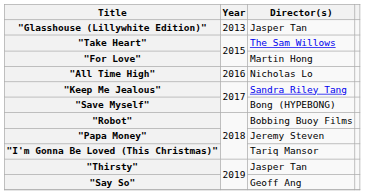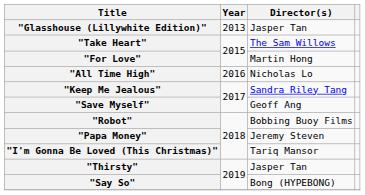 <table class="wikitable plainrowheaders">
 <tr>
 <th scope="col">Title</th>
 <th scope="col">Year</th>
 <th scope="col">Director(s)</th>
 <th scope="col"></th>
 </tr>
 <tr>
 <th scope="row">"Glasshouse (Lillywhite Edition)"</th>
 <td>2013</td>
 <td>Jasper Tan</td>
 <td style="text-align:center"></td>
 </tr>
 <tr>
 <th scope="row">"Take Heart"</th>
 <td rowspan="2">2015</td>
 <td><a href='#'>The Sam Willows</a></td>
 <td style="text-align:center"></td>
 </tr>
 <tr>
 <th scope="row">"For Love"</th>
 <td>Martin Hong</td>
 <td style="text-align:center"></td>
 </tr>
 <tr>
 <th scope="row">"All Time High"</th>
 <td>2016</td>
 <td>Nicholas Lo</td>
 <td style="text-align:center"></td>
 </tr>
 <tr>
 <th scope="row">"Keep Me Jealous"</th>
 <td rowspan="2">2017</td>
 <td><a href='#'>Sandra Riley Tang</a></td>
 <td style="text-align:center"></td>
 </tr>
 <tr>
 <th scope="row">"Save Myself"</th>
-<td>Bong (HYPEBONG)</td>
+<td>Geoff Ang</td>
 <td style="text-align:center"></td>
 </tr>
 <tr>
 <th scope="row">"Robot"</th>
 <td rowspan="3">2018</td>
 <td>Bobbing Buoy Films</td>
 <td style="text-align:center"></td>
 </tr>
 <tr>
 <th scope="row">"Papa Money"</th>
 <td>Jeremy Steven</td>
 <td style="text-align:center"></td>
 </tr>
 <tr>
 <th scope="row">"I'm Gonna Be Loved (This Christmas)"</th>
 <td>Tariq Mansor</td>
 <td style="text-align:center"></td>
 </tr>
 <tr>
 <th scope="row">"Thirsty"</th>
 <td rowspan="2">2019</td>
 <td>Jasper Tan</td>
 <td style="text-align:center"></td>
 </tr>
 <tr>
 <th scope="row">"Say So" <br></th>
-<td>Geoff Ang</td>
+<td>Bong (HYPEBONG)</td>
 <td style="text-align:center"></td>
 </tr>
 <tr>
 </tr>
 </table>
